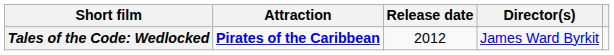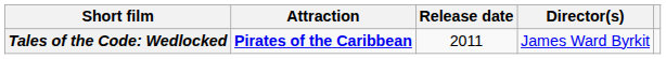 <table class="wikitable plainrowheaders sortable" style="text-align: center">
 <tr>
 <th scope="col">Short film</th>
 <th scope="col">Attraction</th>
 <th scope="col">Release date</th>
 <th scope="col">Director(s)</th>
 <th scope="col" class=unsortable></th>
 </tr>
 <tr>
 <th scope="row" style="text-align:left"><em>Tales of the Code: Wedlocked</em></th>
 <td><strong><a href='#'>Pirates of the Caribbean</a></strong></td>
-<td>2012</td>
+<td>2011</td>
 <td><a href='#'>James Ward Byrkit</a></td>
 <td></td>
 </tr>
 </table>
